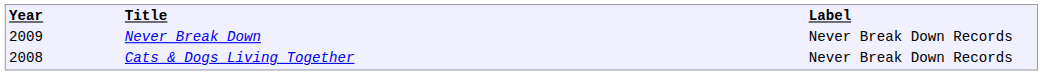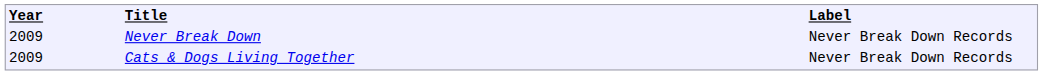 <table style="border: 1px solid #a0a0aa; background-color: #f0f0ff; width: 75%; margin-left:8px;">
 <tr>
 <td width=5%><u><strong>Year</strong></u></td>
 <td width=30%><u><strong>Title</strong></u></td>
 <td width=10%><u><strong>Label</strong></u></td>
 </tr>
 <tr>
 <td>2009</td>
 <td><em><a href='#'>Never Break Down</a></em></td>
 <td>Never Break Down Records</td>
 </tr>
 <tr>
-<td>2008</td>
+<td>2009</td>
 <td><em><a href='#'>Cats & Dogs Living Together</a></em></td>
 <td>Never Break Down Records</td>
 </tr>
 </table>
